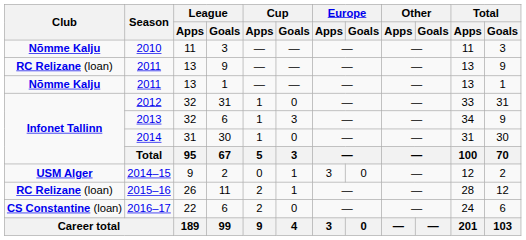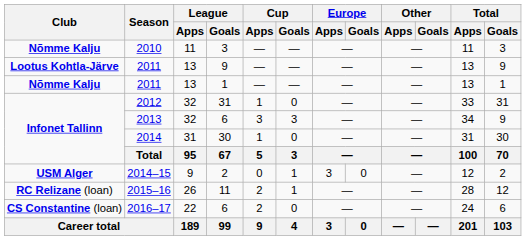 <table class="wikitable" style="font-size:100%; text-align: center;">
 <tr>
 <th rowspan="2">Club</th>
 <th rowspan="2">Season</th>
 <th colspan="2">League</th>
 <th colspan="2">Cup</th>
 <th colspan="2"><a href='#'>Europe</a></th>
 <th colspan="2">Other</th>
 <th colspan="2">Total</th>
 </tr>
 <tr>
 <th>Apps</th>
 <th>Goals</th>
 <th>Apps</th>
 <th>Goals</th>
 <th>Apps</th>
 <th>Goals</th>
 <th>Apps</th>
 <th>Goals</th>
 <th>Apps</th>
 <th>Goals</th>
 </tr>
 <tr>
 <td rowspan="1" valign="center"><strong><a href='#'>Nõmme Kalju</a></strong></td>
 <td><a href='#'>2010</a></td>
 <td>11</td>
 <td>3</td>
 <td>—</td>
 <td>—</td>
 <td colspan="2">—</td>
 <td colspan=2>—</td>
 <td>11</td>
 <td>3</td>
 </tr>
 <tr>
-<td><strong><a href='#'>RC Relizane</a></strong> (loan)</td>
+<td><strong><a href='#'>Lootus Kohtla-Järve</a></strong></td>
 <td><a href='#'>2011</a></td>
 <td>13</td>
 <td>9</td>
 <td>—</td>
 <td>—</td>
 <td colspan="2">—</td>
 <td colspan=2>—</td>
 <td>13</td>
 <td>9</td>
 </tr>
 <tr>
 <td><strong><a href='#'>Nõmme Kalju</a></strong></td>
 <td><a href='#'>2011</a></td>
 <td>13</td>
 <td>1</td>
 <td>—</td>
 <td>—</td>
 <td colspan="2">—</td>
 <td colspan="2">—</td>
 <td>13</td>
 <td>1</td>
 </tr>
 <tr>
 <td rowspan="4" valign="center"><strong><a href='#'>Infonet Tallinn</a></strong></td>
 <td><a href='#'>2012</a></td>
 <td>32</td>
 <td>31</td>
 <td>1</td>
 <td>0</td>
 <td colspan="2">—</td>
 <td colspan=2>—</td>
 <td>33</td>
 <td>31</td>
 </tr>
 <tr>
 <td><a href='#'>2013</a></td>
 <td>32</td>
 <td>6</td>
-<td>1</td>
+<td>3</td>
 <td>3</td>
 <td colspan="2">—</td>
 <td colspan=2>—</td>
 <td>34</td>
 <td>9</td>
 </tr>
 <tr>
 <td><a href='#'>2014</a></td>
 <td>31</td>
 <td>30</td>
 <td>1</td>
 <td>0</td>
 <td colspan="2">—</td>
 <td colspan=2>—</td>
 <td>31</td>
 <td>30</td>
 </tr>
 <tr>
 <th colspan="1">Total</th>
 <th>95</th>
 <th>67</th>
 <th>5</th>
 <th>3</th>
 <th colspan=2>—</th>
 <th colspan=2>—</th>
 <th>100</th>
 <th>70</th>
 </tr>
 <tr>
 <td><strong><a href='#'>USM Alger</a></strong></td>
 <td><a href='#'>2014–15</a></td>
 <td>9</td>
 <td>2</td>
 <td>0</td>
 <td>1</td>
 <td>3</td>
 <td>0</td>
 <td colspan=2>—</td>
 <td>12</td>
 <td>2</td>
 </tr>
 <tr>
 <td><strong><a href='#'>RC Relizane</a></strong> (loan)</td>
 <td><a href='#'>2015–16</a></td>
 <td>26</td>
 <td>11</td>
 <td>2</td>
 <td>1</td>
 <td colspan=2>—</td>
 <td colspan=2>—</td>
 <td>28</td>
 <td>12</td>
 </tr>
 <tr>
 <td><strong><a href='#'>CS Constantine</a></strong> (loan)</td>
 <td><a href='#'>2016–17</a></td>
 <td>22</td>
 <td>6</td>
 <td>2</td>
 <td>0</td>
 <td colspan=2>—</td>
 <td colspan=2>—</td>
 <td>24</td>
 <td>6</td>
 </tr>
 <tr>
 <th colspan="2">Career total</th>
 <th>189</th>
 <th>99</th>
 <th>9</th>
 <th>4</th>
 <th>3</th>
 <th>0</th>
 <th>—</th>
 <th>—</th>
 <th>201</th>
 <th>103</th>
 </tr>
 </table>
